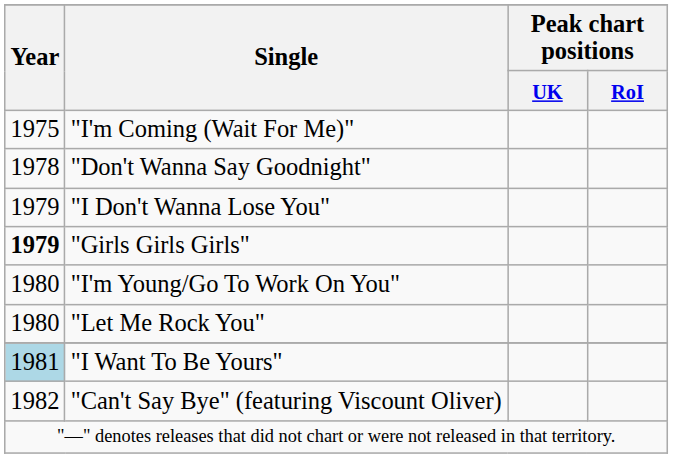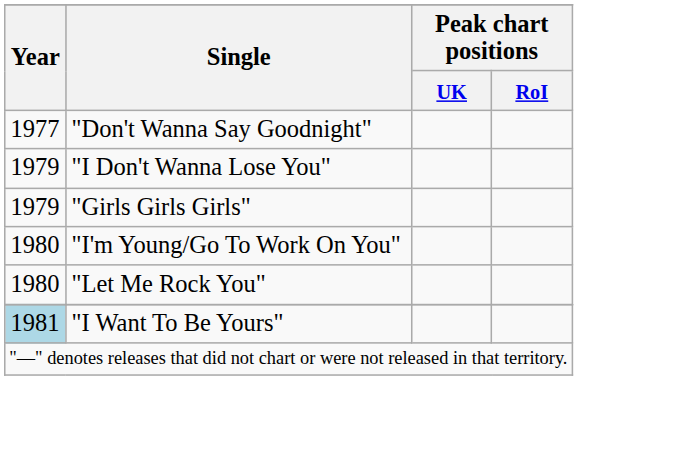 <table class="wikitable">
 <tr>
 </tr>
 <tr>
 <th scope="col" rowspan="2">Year</th>
 <th scope="col" rowspan="2">Single</th>
 <th scope="col" colspan="2">Peak chart positions</th>
 </tr>
 <tr>
 <th style="width:45px;"><small><a href='#'>UK</a></small><br></th>
 <th style="width:45px;"><small><a href='#'>RoI</a></small><br></th>
 </tr>
 <tr>
-<td>1975</td>
-<td>"I'm Coming (Wait For Me)"</td>
-<td></td>
-<td></td>
-</tr>
-<tr>
-<td>1978</td>
+<td>1977</td>
 <td>"Don't Wanna Say Goodnight"</td>
 <td></td>
 <td></td>
 </tr>
 <tr>
 <td>1979</td>
 <td>"I Don't Wanna Lose You"</td>
 <td></td>
 <td></td>
 </tr>
 <tr>
-<td><strong>1979</strong></td>
+<td>1979</td>
 <td>"Girls Girls Girls"</td>
 <td></td>
 <td></td>
 </tr>
 <tr>
 <td>1980</td>
 <td>"I'm Young/Go To Work On You"</td>
 <td></td>
 <td></td>
 </tr>
 <tr>
 <td>1980</td>
 <td>"Let Me Rock You"</td>
 <td></td>
 <td></td>
 </tr>
 <tr>
 </tr>
 <tr>
 <td style="background: lightblue;">1981</td>
 <td>"I Want To Be Yours"</td>
 <td></td>
 <td></td>
 </tr>
 <tr>
-<td>1982</td>
-<td>"Can't Say Bye" (featuring Viscount Oliver)</td>
-<td></td>
-<td></td>
-</tr>
-<tr>
 <td colspan="4" style="text-align:center; font-size:9pt;">"—" denotes releases that did not chart or were not released in that territory.</td>
 </tr>
 </table>
